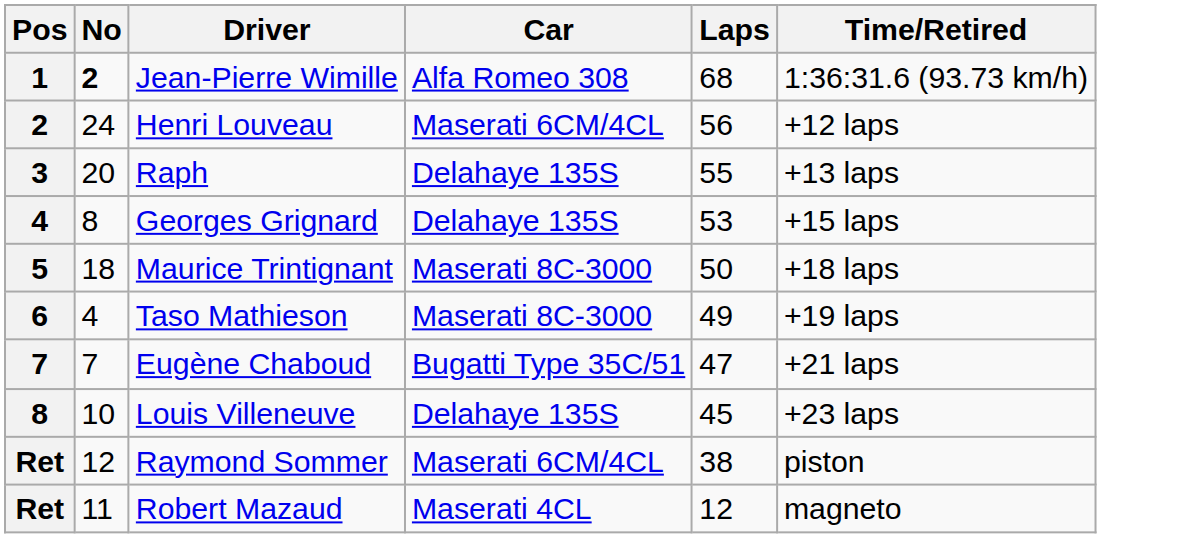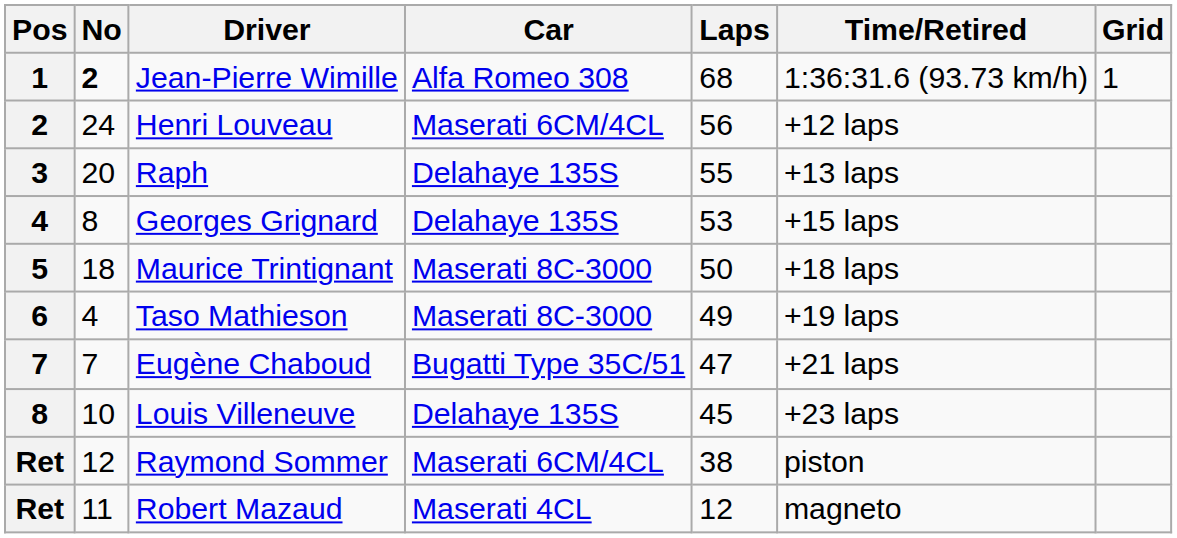 <table class="wikitable" style="font-size:95%">
 <tr>
 <th>Pos<br></th>
 <th>No</th>
 <th>Driver</th>
 <th>Car</th>
 <th>Laps</th>
 <th>Time/Retired</th>
+<th>Grid</th>
 </tr>
 <tr>
 <th>1</th>
 <td><strong>2</strong></td>
 <td> <a href='#'>Jean-Pierre Wimille</a></td>
 <td><a href='#'>Alfa Romeo 308</a></td>
 <td>68</td>
 <td>1:36:31.6 (93.73 km/h)</td>
+<td>1</td>
 </tr>
 <tr>
 <th>2</th>
 <td>24</td>
 <td> <a href='#'>Henri Louveau</a></td>
 <td><a href='#'>Maserati 6CM/4CL</a></td>
 <td>56</td>
 <td>+12 laps</td>
+<td></td>
 </tr>
 <tr>
 <th>3</th>
 <td>20</td>
 <td> <a href='#'>Raph</a></td>
 <td><a href='#'>Delahaye 135S</a></td>
 <td>55</td>
 <td>+13 laps</td>
+<td></td>
 </tr>
 <tr>
 <th>4</th>
 <td>8</td>
 <td> <a href='#'>Georges Grignard</a></td>
 <td><a href='#'>Delahaye 135S</a></td>
 <td>53</td>
 <td>+15 laps</td>
+<td></td>
 </tr>
 <tr>
 <th>5</th>
 <td>18</td>
 <td> <a href='#'>Maurice Trintignant</a></td>
 <td><a href='#'>Maserati 8C-3000</a></td>
 <td>50</td>
 <td>+18 laps</td>
+<td></td>
 </tr>
 <tr>
 <th>6</th>
 <td>4</td>
 <td> <a href='#'>Taso Mathieson</a></td>
 <td><a href='#'>Maserati 8C-3000</a></td>
 <td>49</td>
 <td>+19 laps</td>
+<td></td>
 </tr>
 <tr>
 <th>7</th>
 <td>7</td>
 <td> <a href='#'>Eugène Chaboud</a></td>
 <td><a href='#'>Bugatti Type 35C/51</a></td>
 <td>47</td>
 <td>+21 laps</td>
+<td></td>
 </tr>
 <tr>
 <th>8</th>
 <td>10</td>
 <td> <a href='#'>Louis Villeneuve</a></td>
 <td><a href='#'>Delahaye 135S</a></td>
 <td>45</td>
 <td>+23 laps</td>
+<td></td>
 </tr>
 <tr>
 <th>Ret</th>
 <td>12</td>
 <td> <a href='#'>Raymond Sommer</a></td>
 <td><a href='#'>Maserati 6CM/4CL</a></td>
 <td>38</td>
 <td>piston</td>
+<td></td>
 </tr>
 <tr>
 <th>Ret</th>
 <td>11</td>
 <td> <a href='#'>Robert Mazaud</a></td>
 <td><a href='#'>Maserati 4CL</a></td>
 <td>12</td>
 <td>magneto</td>
+<td></td>
 </tr>
 </table>
